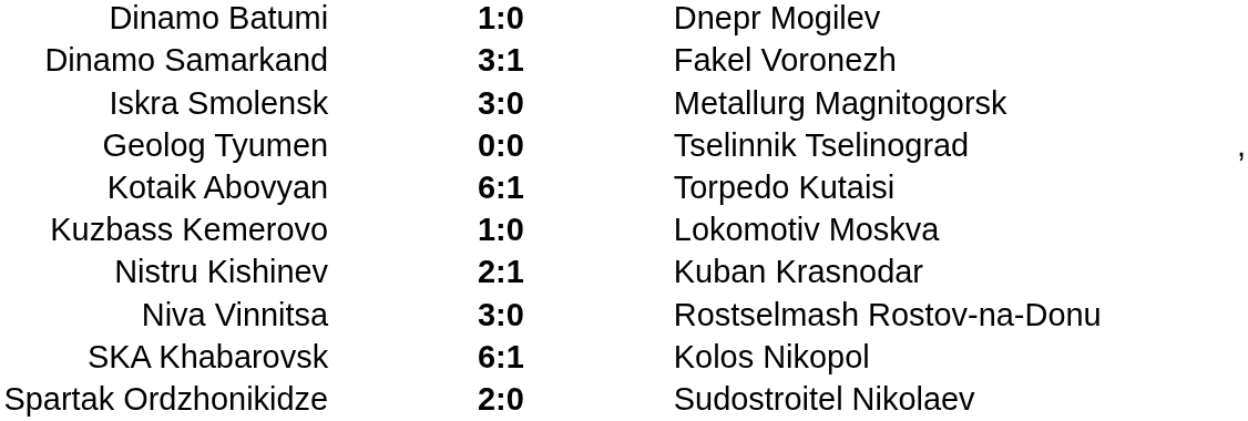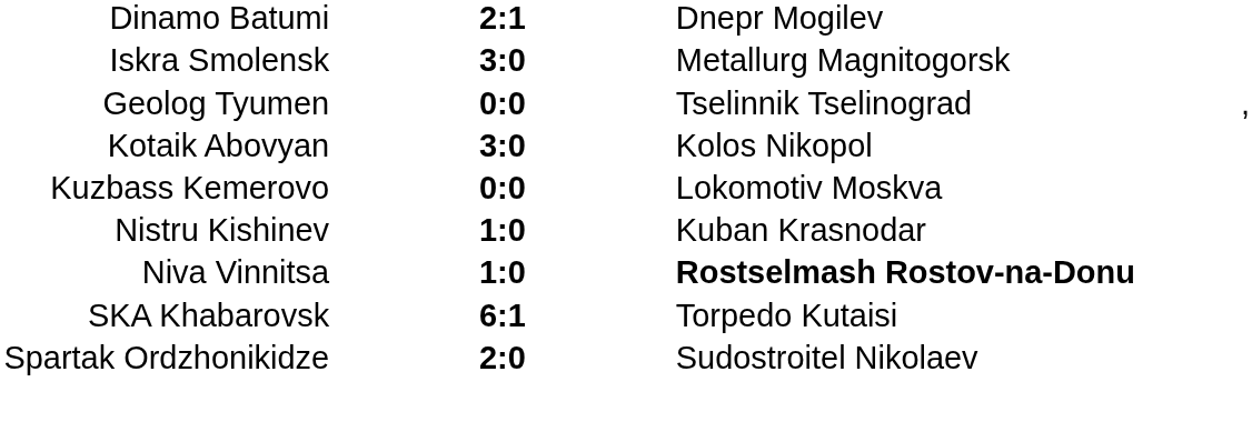 <table style="width:100%;" cellspacing="1">
 <tr>
 <th width=20%></th>
 <th width=12%></th>
 <th width=20%></th>
 <th></th>
 </tr>
 <tr style=font-size:90%>
 <td align=right>Dinamo Batumi</td>
-<td align=center><strong>1:0</strong></td>
+<td align=center><strong>2:1</strong></td>
 <td>Dnepr Mogilev</td>
-<td></td>
-</tr>
-<tr style=font-size:90%>
-<td align=right>Dinamo Samarkand</td>
-<td align=center><strong>3:1</strong></td>
-<td>Fakel Voronezh</td>
 <td></td>
 </tr>
 <tr style=font-size:90%>
 <td align=right>Iskra Smolensk</td>
 <td align=center><strong>3:0</strong></td>
 <td>Metallurg Magnitogorsk</td>
 <td></td>
 </tr>
 <tr style=font-size:90%>
 <td align=right>Geolog Tyumen</td>
 <td align=center><strong>0:0</strong></td>
 <td>Tselinnik Tselinograd</td>
 <td>, </td>
 </tr>
 <tr style=font-size:90%>
 <td align=right>Kotaik Abovyan</td>
-<td align=center><strong>6:1</strong></td>
-<td>Torpedo Kutaisi</td>
+<td align=center><strong>3:0</strong></td>
+<td>Kolos Nikopol</td>
 <td></td>
 </tr>
 <tr style=font-size:90%>
 <td align=right>Kuzbass Kemerovo</td>
-<td align=center><strong>1:0</strong></td>
+<td align=center><strong>0:0</strong></td>
 <td>Lokomotiv Moskva</td>
 <td></td>
 </tr>
 <tr style=font-size:90%>
 <td align=right>Nistru Kishinev</td>
-<td align=center><strong>2:1</strong></td>
+<td align=center><strong>1:0</strong></td>
 <td>Kuban Krasnodar</td>
 <td></td>
 </tr>
 <tr style=font-size:90%>
 <td align=right>Niva Vinnitsa</td>
-<td align=center><strong>3:0</strong></td>
-<td>Rostselmash Rostov-na-Donu</td>
+<td align=center><strong>1:0</strong></td>
+<td><strong>Rostselmash Rostov-na-Donu</strong></td>
 <td></td>
 </tr>
 <tr style=font-size:90%>
 <td align=right>SKA Khabarovsk</td>
 <td align=center><strong>6:1</strong></td>
-<td>Kolos Nikopol</td>
+<td>Torpedo Kutaisi</td>
 <td></td>
 </tr>
 <tr style=font-size:90%>
 <td align=right>Spartak Ordzhonikidze</td>
 <td align=center><strong>2:0</strong></td>
 <td>Sudostroitel Nikolaev</td>
 <td></td>
 </tr>
 </table>
